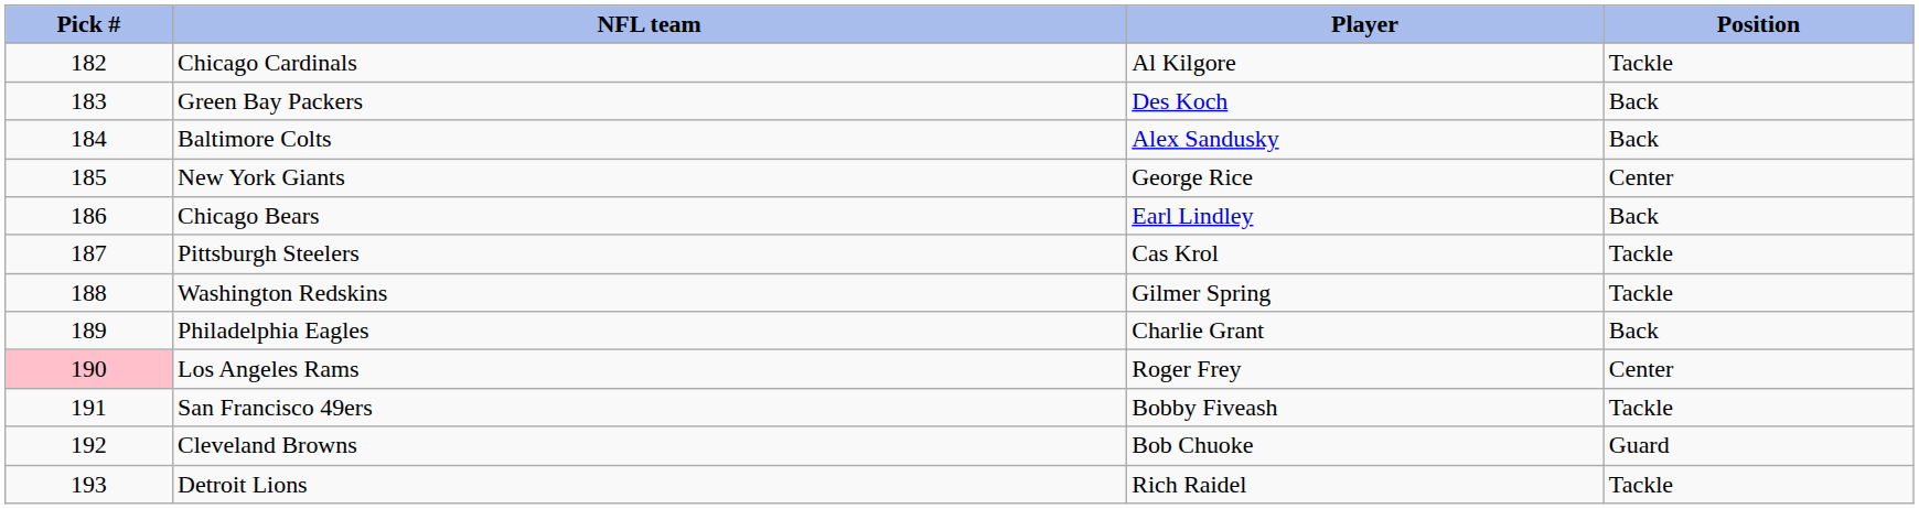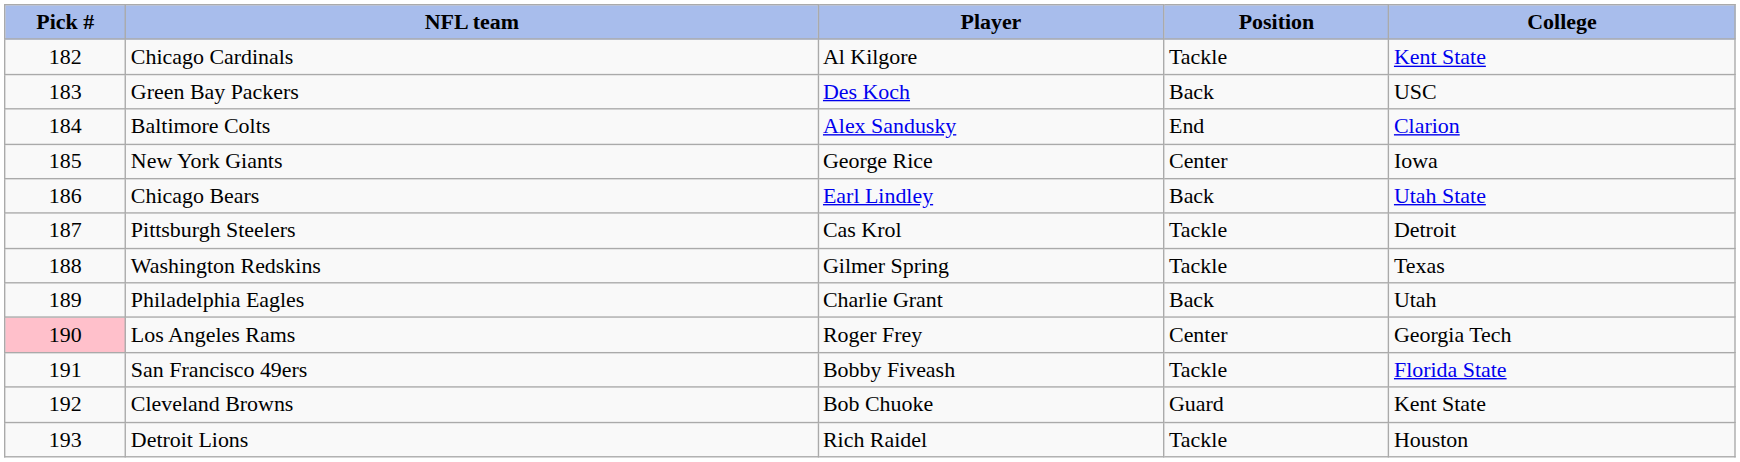 <table class="wikitable sortable sortable" style="width: 100%">
 <tr>
 <th style="background:#a8bdec; width:7%;">Pick #</th>
 <th style="width:40%; background:#a8bdec;">NFL team</th>
 <th style="width:20%; background:#a8bdec;">Player</th>
 <th style="width:13%; background:#a8bdec;">Position</th>
+<th style="background:#A8BDEC;">College</th>
 </tr>
 <tr>
 <td align=center>182</td>
 <td>Chicago Cardinals</td>
 <td>Al Kilgore</td>
 <td>Tackle</td>
+<td><a href='#'>Kent State</a></td>
 </tr>
 <tr>
 <td align=center>183</td>
 <td>Green Bay Packers</td>
 <td><a href='#'>Des Koch</a></td>
 <td>Back</td>
+<td>USC</td>
 </tr>
 <tr>
 <td align=center>184</td>
 <td>Baltimore Colts</td>
 <td><a href='#'>Alex Sandusky</a></td>
-<td>Back</td>
+<td>End</td>
+<td><a href='#'>Clarion</a></td>
 </tr>
 <tr>
 <td align=center>185</td>
 <td>New York Giants</td>
 <td>George Rice</td>
 <td>Center</td>
+<td>Iowa</td>
 </tr>
 <tr>
 <td align=center>186</td>
 <td>Chicago Bears</td>
 <td><a href='#'>Earl Lindley</a></td>
 <td>Back</td>
+<td><a href='#'>Utah State</a></td>
 </tr>
 <tr>
 <td align=center>187</td>
 <td>Pittsburgh Steelers</td>
 <td>Cas Krol</td>
 <td>Tackle</td>
+<td>Detroit</td>
 </tr>
 <tr>
 <td align=center>188</td>
 <td>Washington Redskins</td>
 <td>Gilmer Spring</td>
 <td>Tackle</td>
+<td>Texas</td>
 </tr>
 <tr>
 <td align=center>189</td>
 <td>Philadelphia Eagles</td>
 <td>Charlie Grant</td>
 <td>Back</td>
+<td>Utah</td>
 </tr>
 <tr>
 <td align=center style="background: pink;">190</td>
 <td>Los Angeles Rams</td>
 <td>Roger Frey</td>
 <td>Center</td>
+<td>Georgia Tech</td>
 </tr>
 <tr>
 <td align=center>191</td>
 <td>San Francisco 49ers</td>
 <td>Bobby Fiveash</td>
 <td>Tackle</td>
+<td><a href='#'>Florida State</a></td>
 </tr>
 <tr>
 <td align=center>192</td>
 <td>Cleveland Browns</td>
 <td>Bob Chuoke</td>
 <td>Guard</td>
+<td>Kent State</td>
 </tr>
 <tr>
 <td align=center>193</td>
 <td>Detroit Lions</td>
 <td>Rich Raidel</td>
 <td>Tackle</td>
+<td>Houston</td>
 </tr>
 </table>
